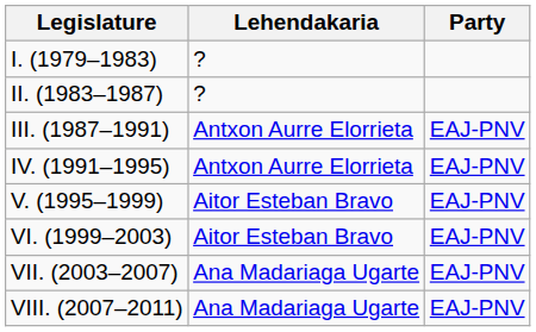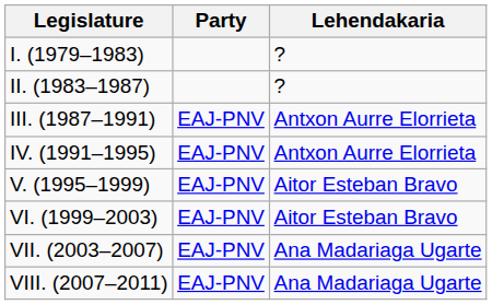 <table class="wikitable">
 <tr style="background:#efefef;">
 <th>Legislature</th>
+<th>Party</th>
 <th>Lehendakaria</th>
-<th>Party</th>
 </tr>
 <tr>
 <td>I. (1979–1983)</td>
+<td></td>
 <td>?</td>
-<td></td>
 </tr>
 <tr>
 <td>II. (1983–1987)</td>
+<td></td>
 <td>?</td>
-<td></td>
 </tr>
 <tr>
 <td>III. (1987–1991)</td>
+<td><a href='#'>EAJ-PNV</a></td>
 <td><a href='#'>Antxon Aurre Elorrieta</a></td>
-<td><a href='#'>EAJ-PNV</a></td>
 </tr>
 <tr>
 <td>IV. (1991–1995)</td>
+<td><a href='#'>EAJ-PNV</a></td>
 <td><a href='#'>Antxon Aurre Elorrieta</a></td>
-<td><a href='#'>EAJ-PNV</a></td>
 </tr>
 <tr>
 <td>V. (1995–1999)</td>
+<td><a href='#'>EAJ-PNV</a></td>
 <td><a href='#'>Aitor Esteban Bravo</a></td>
-<td><a href='#'>EAJ-PNV</a></td>
 </tr>
 <tr>
 <td>VI. (1999–2003)</td>
+<td><a href='#'>EAJ-PNV</a></td>
 <td><a href='#'>Aitor Esteban Bravo</a></td>
-<td><a href='#'>EAJ-PNV</a></td>
 </tr>
 <tr>
 <td>VII. (2003–2007)</td>
+<td><a href='#'>EAJ-PNV</a></td>
 <td><a href='#'>Ana Madariaga Ugarte</a></td>
-<td><a href='#'>EAJ-PNV</a></td>
 </tr>
 <tr>
 <td>VIII. (2007–2011)</td>
+<td><a href='#'>EAJ-PNV</a></td>
 <td><a href='#'>Ana Madariaga Ugarte</a></td>
-<td><a href='#'>EAJ-PNV</a></td>
 </tr>
 </table>
